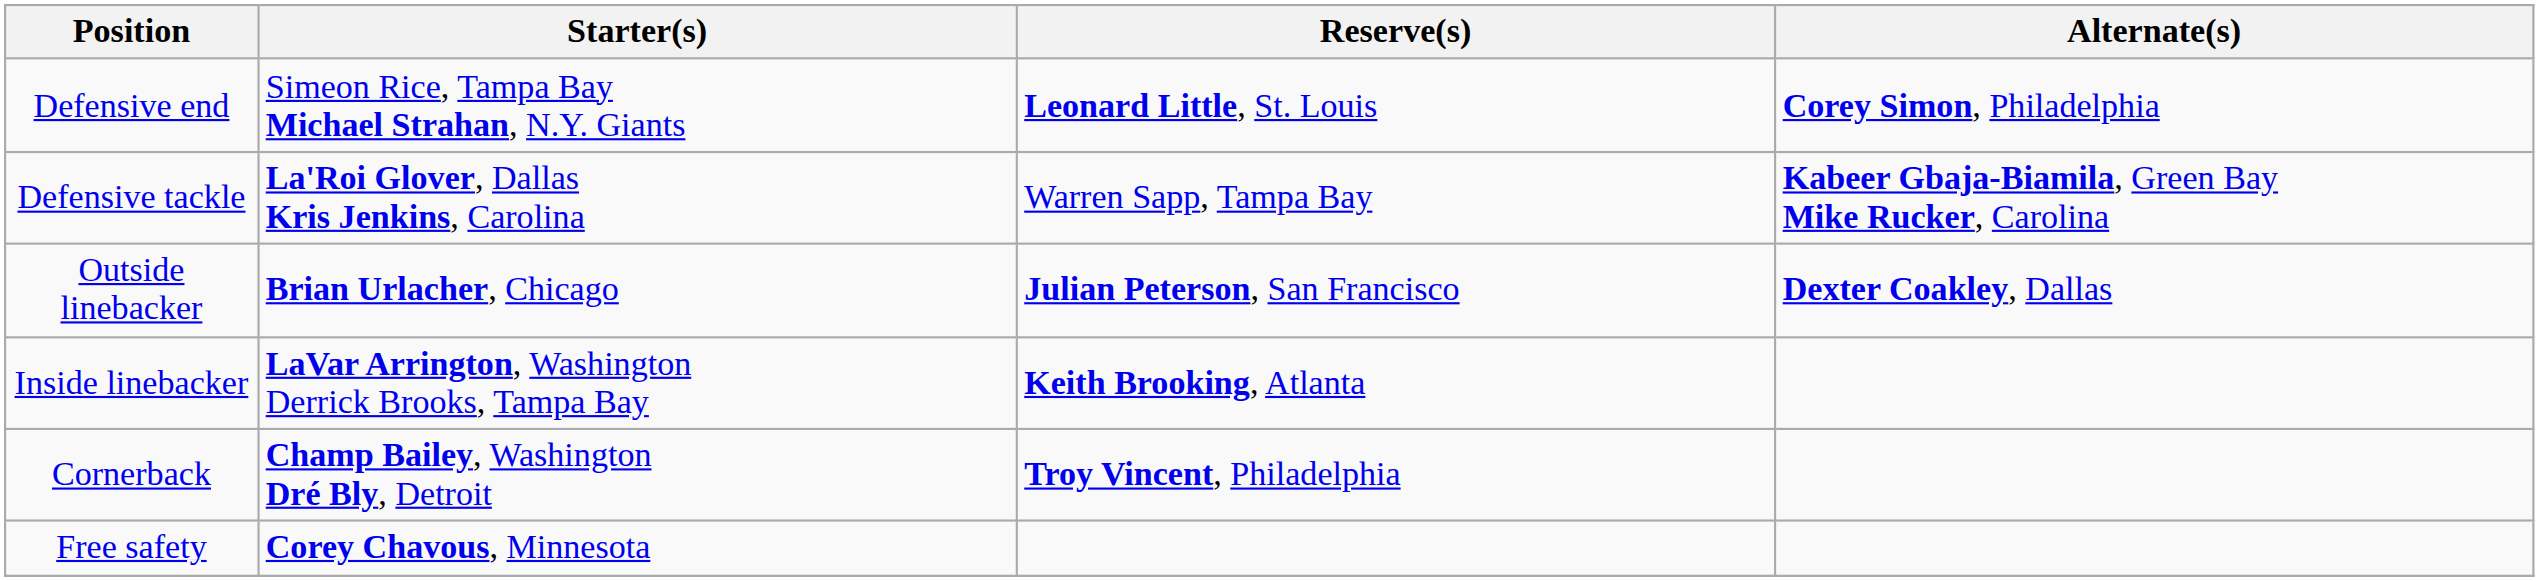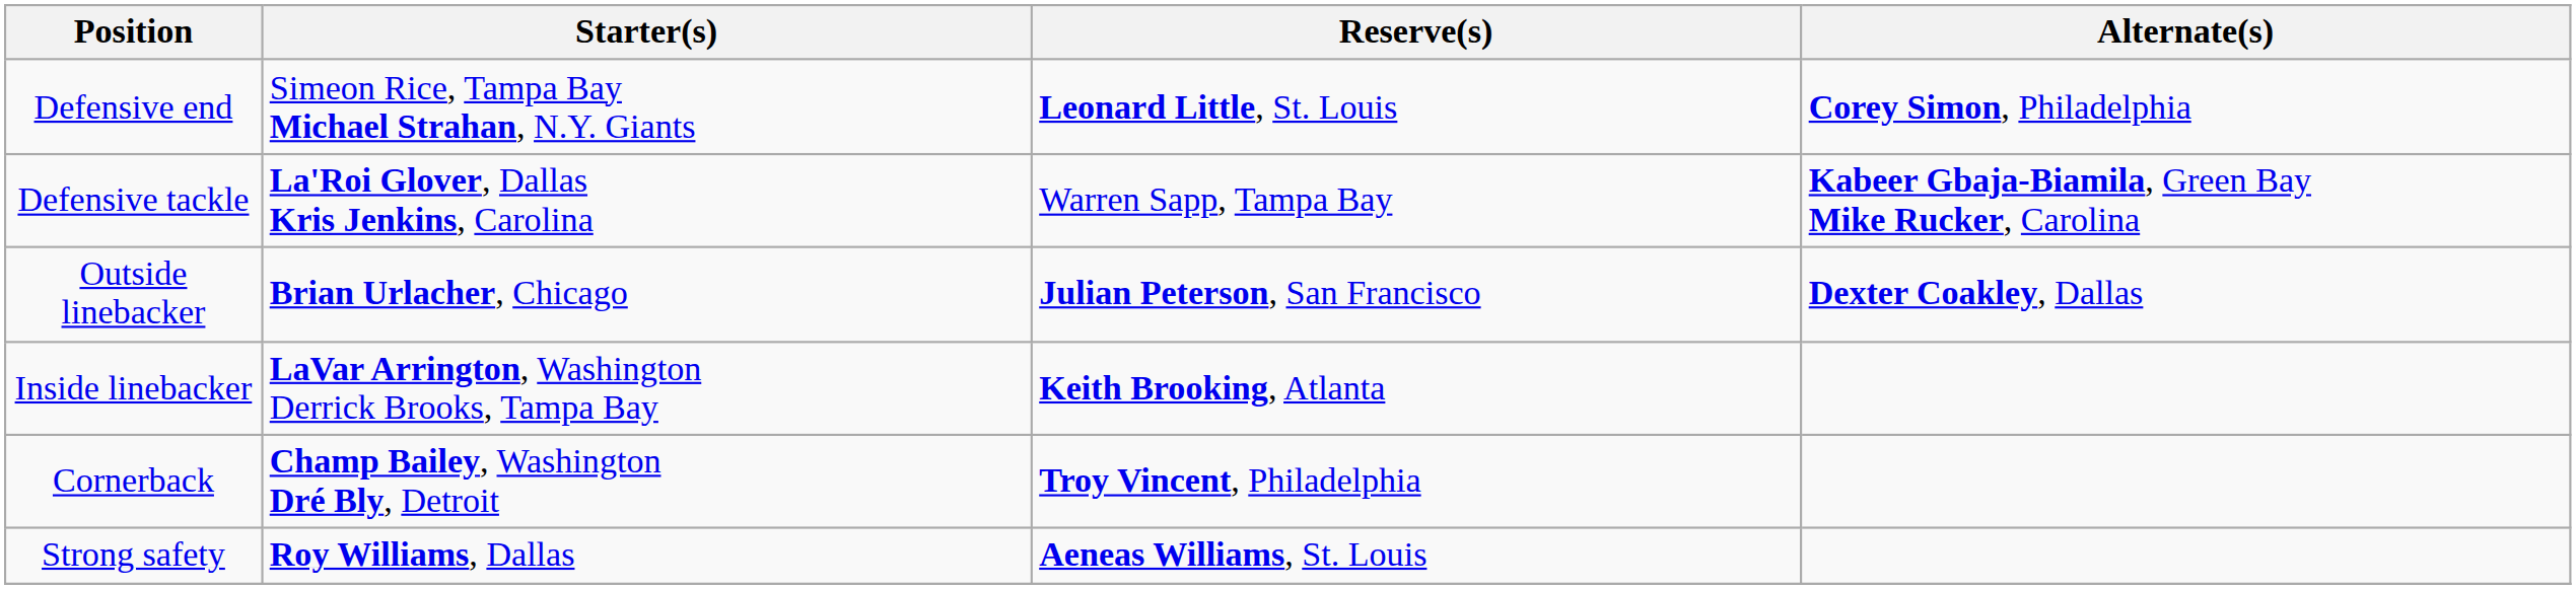 <table class="wikitable" style="width:75%;">
 <tr>
 <th style="width:10%;">Position</th>
 <th style="width:30%;">Starter(s)</th>
 <th style="width:30%;">Reserve(s)</th>
 <th style="width:30%;">Alternate(s)</th>
 </tr>
 <tr>
 <td align=center><a href='#'>Defensive end</a></td>
 <td> <a href='#'>Simeon Rice</a>, <a href='#'>Tampa Bay</a><br> <strong><a href='#'>Michael Strahan</a></strong>, <a href='#'>N.Y. Giants</a></td>
 <td> <strong><a href='#'>Leonard Little</a></strong>, <a href='#'>St. Louis</a></td>
 <td> <strong><a href='#'>Corey Simon</a></strong>, <a href='#'>Philadelphia</a></td>
 </tr>
 <tr>
 <td align=center><a href='#'>Defensive tackle</a></td>
 <td> <strong><a href='#'>La'Roi Glover</a></strong>, <a href='#'>Dallas</a><br> <strong><a href='#'>Kris Jenkins</a></strong>, <a href='#'>Carolina</a></td>
 <td> <a href='#'>Warren Sapp</a>, <a href='#'>Tampa Bay</a></td>
 <td> <strong><a href='#'>Kabeer Gbaja-Biamila</a></strong>, <a href='#'>Green Bay</a><br> <strong><a href='#'>Mike Rucker</a></strong>, <a href='#'>Carolina</a></td>
 </tr>
 <tr>
 <td align=center><a href='#'>Outside linebacker</a></td>
 <td> <strong><a href='#'>Brian Urlacher</a></strong>, <a href='#'>Chicago</a></td>
 <td> <strong><a href='#'>Julian Peterson</a></strong>, <a href='#'>San Francisco</a></td>
 <td> <strong><a href='#'>Dexter Coakley</a></strong>, <a href='#'>Dallas</a></td>
 </tr>
 <tr>
 <td align=center><a href='#'>Inside linebacker</a></td>
 <td> <strong><a href='#'>LaVar Arrington</a></strong>, <a href='#'>Washington</a><br> <a href='#'>Derrick Brooks</a>, <a href='#'>Tampa Bay</a></td>
 <td> <strong><a href='#'>Keith Brooking</a></strong>, <a href='#'>Atlanta</a></td>
 <td></td>
 </tr>
 <tr>
 <td align=center><a href='#'>Cornerback</a></td>
 <td> <strong><a href='#'>Champ Bailey</a></strong>, <a href='#'>Washington</a><br> <strong><a href='#'>Dré Bly</a></strong>, <a href='#'>Detroit</a></td>
 <td> <strong><a href='#'>Troy Vincent</a></strong>, <a href='#'>Philadelphia</a></td>
 <td></td>
 </tr>
 <tr>
-<td align=center><a href='#'>Free safety</a></td>
-<td> <strong><a href='#'>Corey Chavous</a></strong>, <a href='#'>Minnesota</a></td>
-<td></td>
+<td align=center><a href='#'>Strong safety</a></td>
+<td> <strong><a href='#'>Roy Williams</a></strong>, <a href='#'>Dallas</a></td>
+<td> <strong><a href='#'>Aeneas Williams</a></strong>, <a href='#'>St. Louis</a></td>
 <td></td>
 </tr>
 <tr>
 </tr>
 </table>
